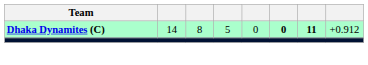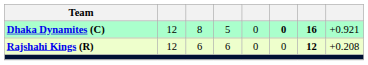 <table class="wikitable sortable" style="text-align:center">
 <tr>
 <th style="width:225px;">Team</th>
 <th style="width:35px;"></th>
 <th style="width:35px;"></th>
 <th style="width:35px;"></th>
 <th style="width:35px;"></th>
 <th style="width:35px;"></th>
 <th style="width:35px;"></th>
 <th style="width:50px;"></th>
 </tr>
 <tr style="background:#afc">
 <td style="text-align:left;"><strong> <a href='#'>Dhaka Dynamites</a>  (C)</strong></td>
-<td>14</td>
+<td>12</td>
 <td>8</td>
 <td>5</td>
 <td>0</td>
 <td><strong>0</strong></td>
-<td><strong>11</strong></td>
-<td>+0.912</td>
+<td><strong>16</strong></td>
+<td>+0.921</td>
+</tr>
+<tr style="background:#efc">
+<td style="text-align:left;"><strong> <a href='#'>Rajshahi Kings</a>  (R)</strong></td>
+<td>12</td>
+<td>6</td>
+<td>6</td>
+<td>0</td>
+<td>0</td>
+<td><strong>12</strong></td>
+<td>+0.208</td>
 </tr>
 <tr>
 <td colspan="8" style="background:#013"></td>
 </tr>
 <tr>
 </tr>
 </table>
